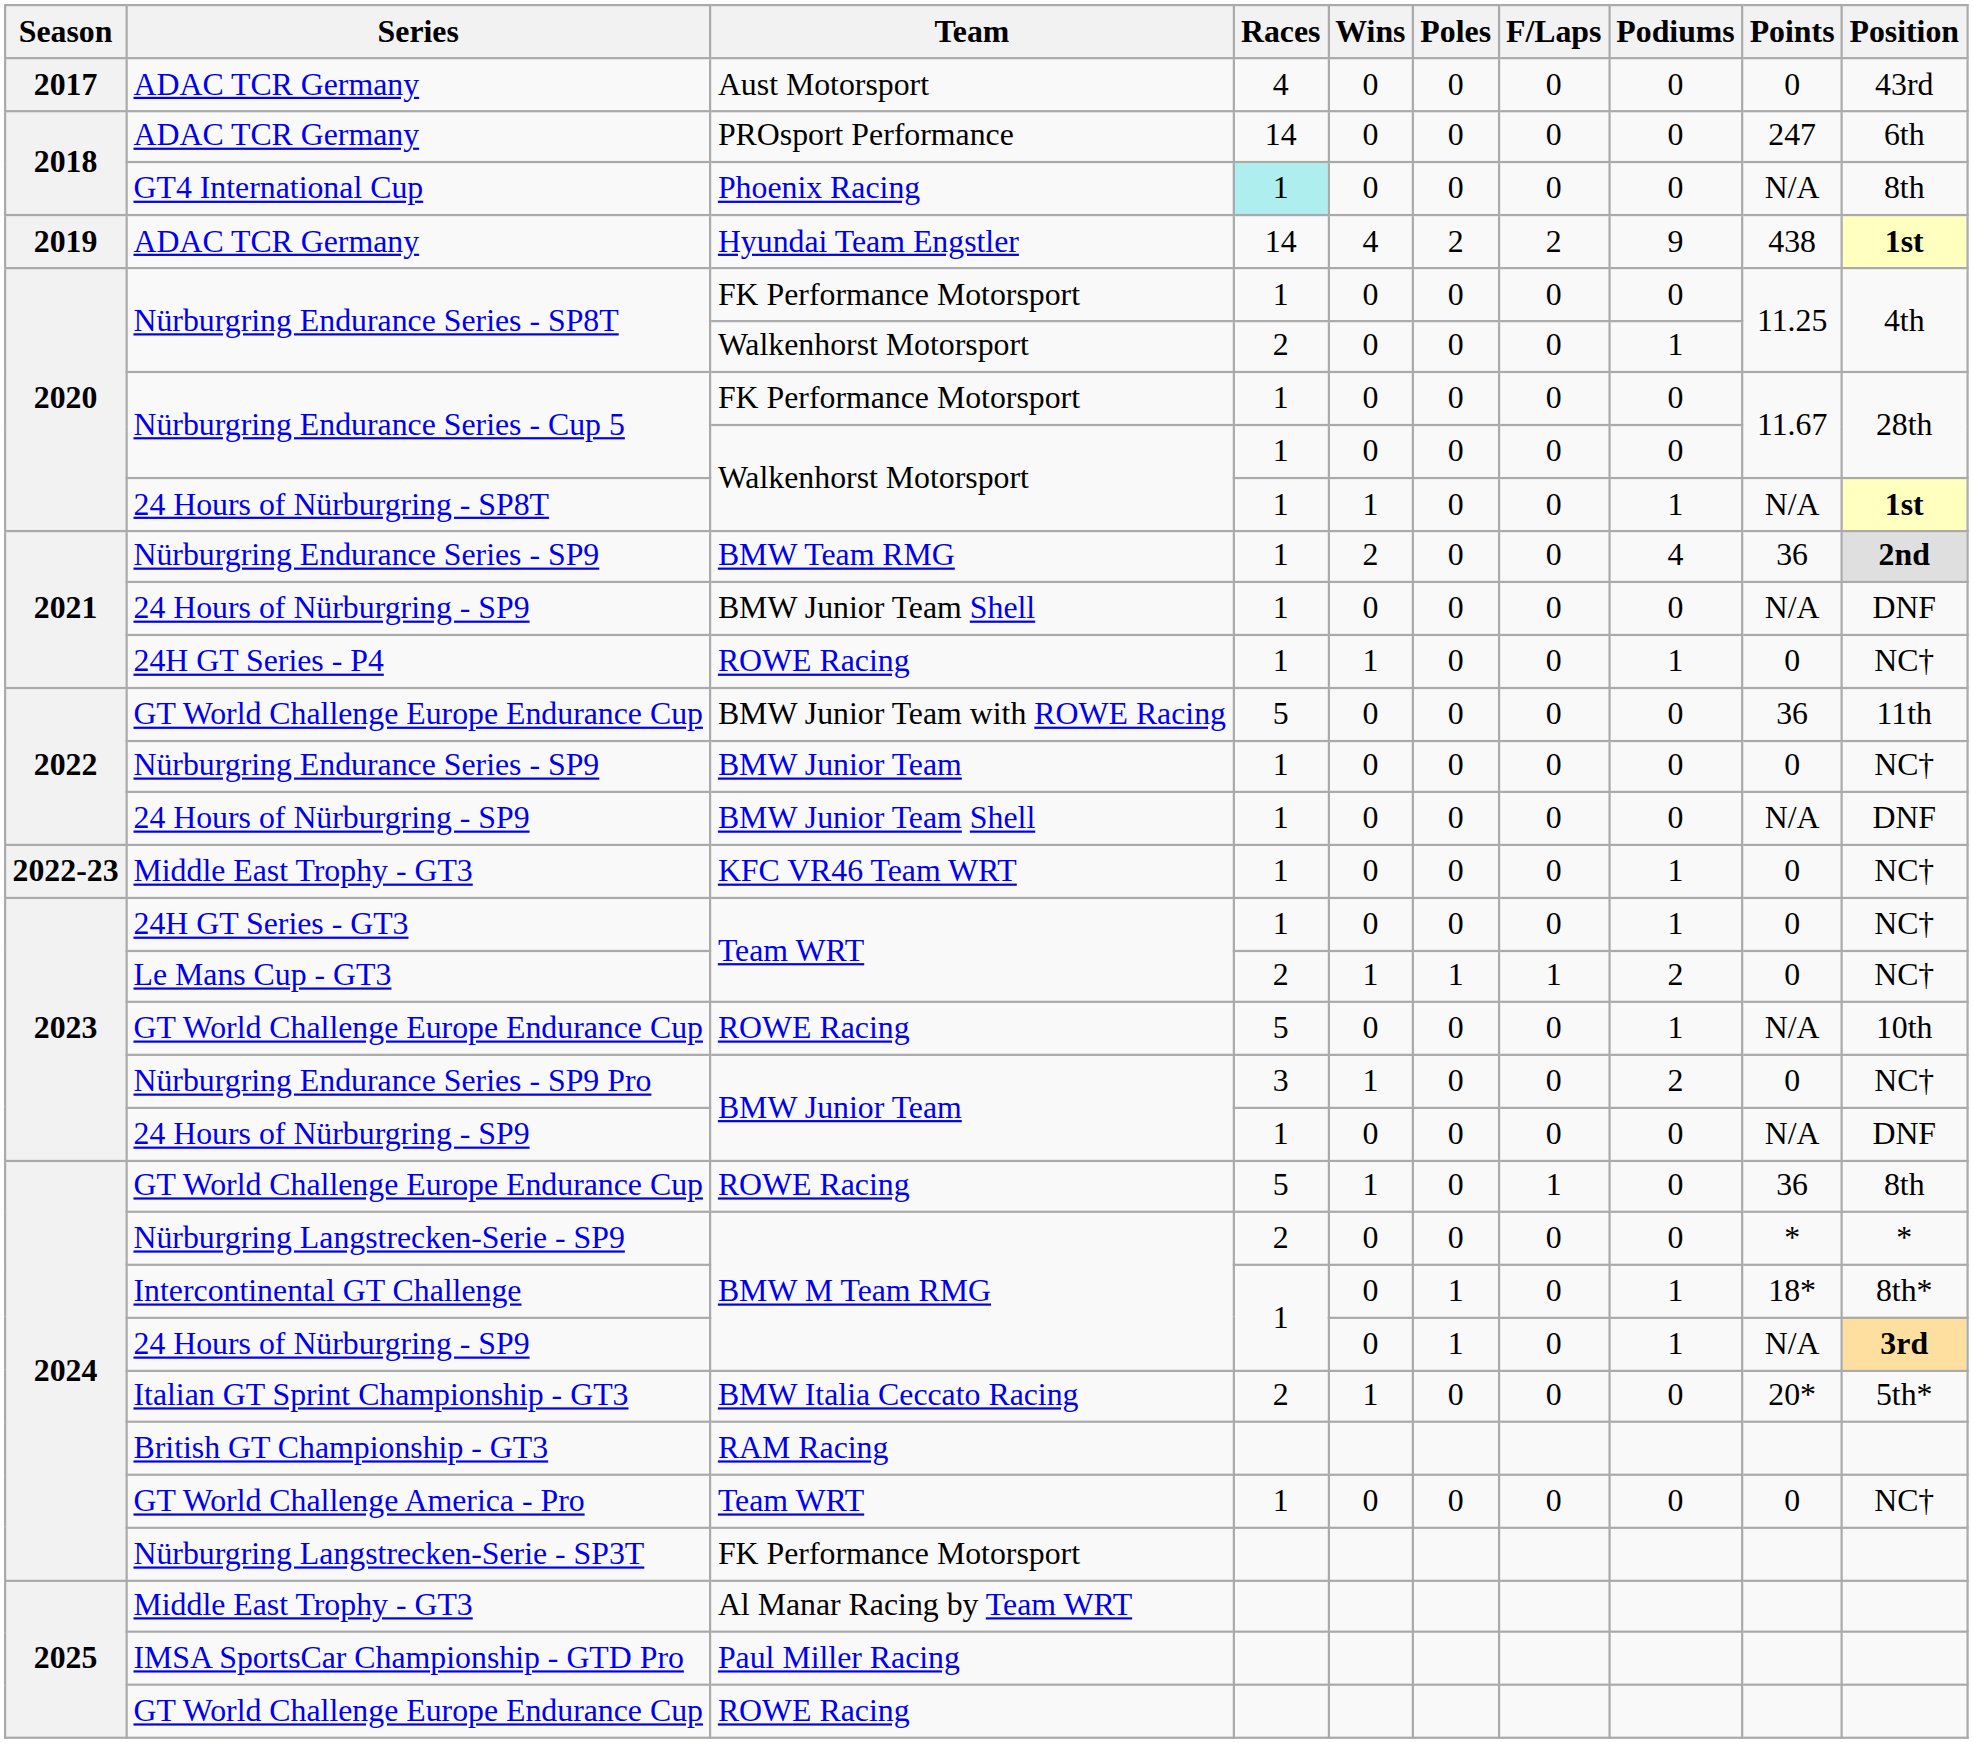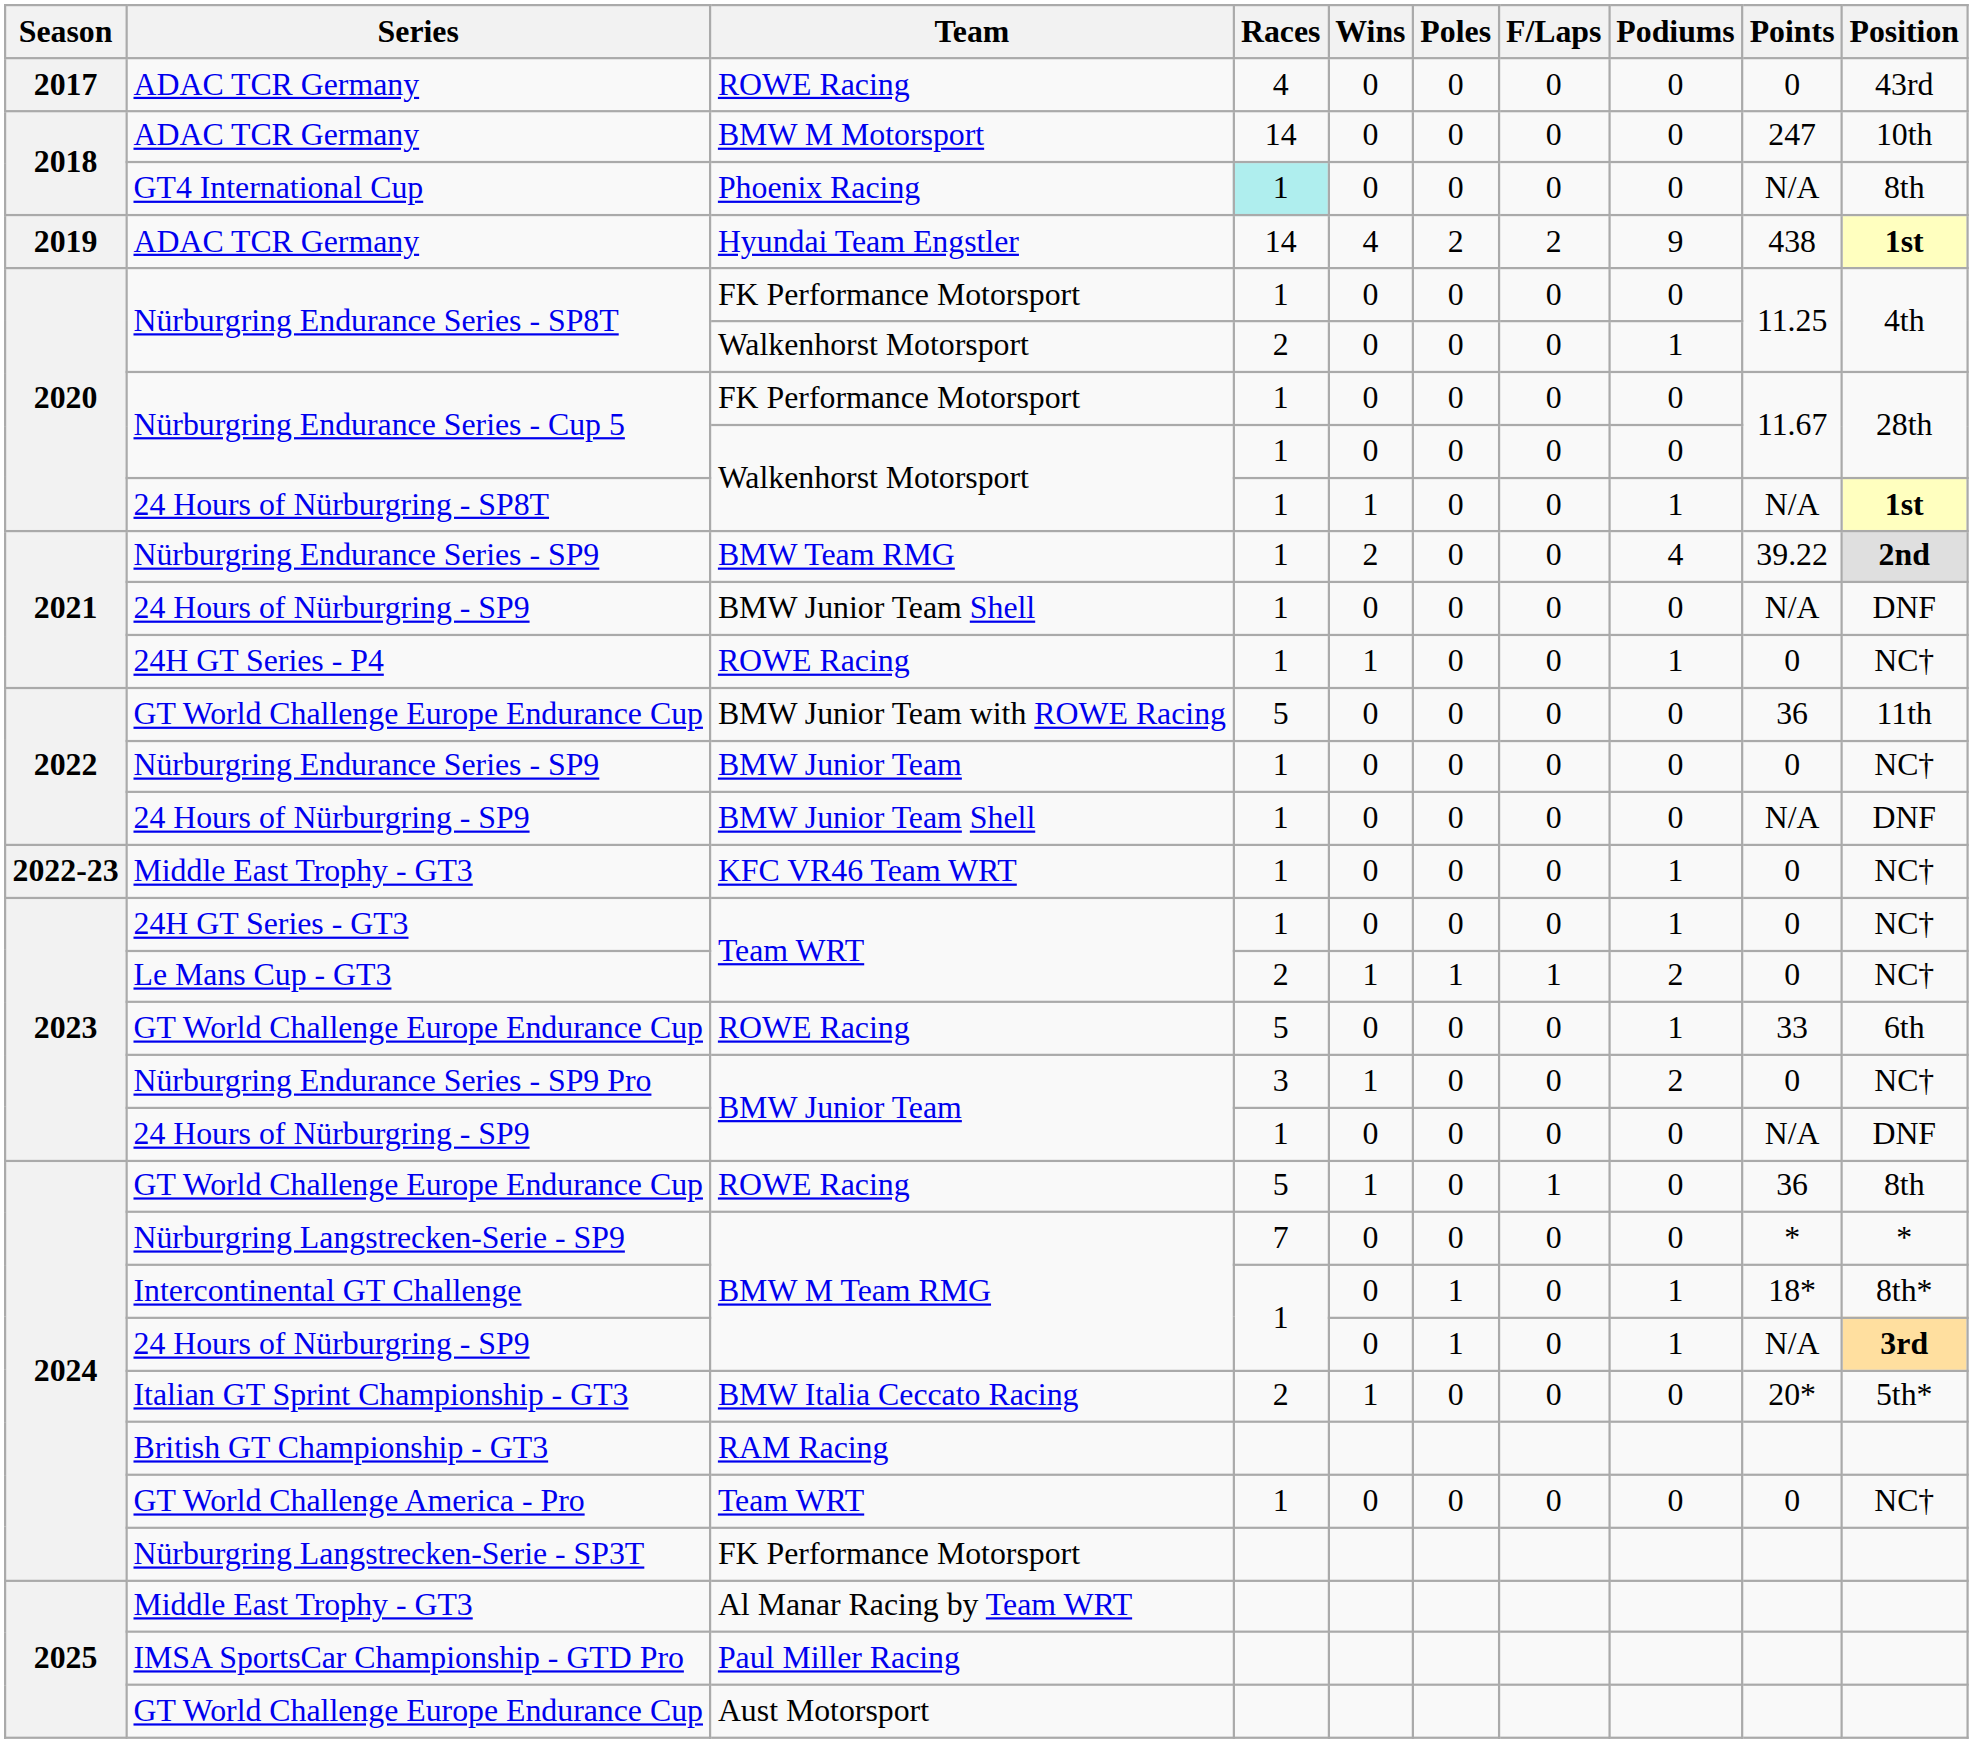 <table class="wikitable" style="font-size: 90%; text-align:center">
 <tr>
 <th>Season</th>
 <th>Series</th>
 <th>Team</th>
 <th>Races</th>
 <th>Wins</th>
 <th>Poles</th>
 <th>F/Laps</th>
 <th>Podiums</th>
 <th>Points</th>
 <th>Position</th>
 </tr>
 <tr>
 <th>2017</th>
 <td align="left"><a href='#'>ADAC TCR Germany</a></td>
-<td align="left">Aust Motorsport</td>
+<td align="left"><a href='#'>ROWE Racing</a></td>
 <td>4</td>
 <td>0</td>
 <td>0</td>
 <td>0</td>
 <td>0</td>
 <td>0</td>
 <td>43rd</td>
 </tr>
 <tr>
 <th rowspan="2">2018</th>
 <td align="left"><a href='#'>ADAC TCR Germany</a></td>
-<td align="left">PROsport Performance</td>
+<td align="left"><a href='#'>BMW M Motorsport</a></td>
 <td>14</td>
 <td>0</td>
 <td>0</td>
 <td>0</td>
 <td>0</td>
 <td>247</td>
-<td>6th</td>
+<td>10th</td>
 </tr>
 <tr>
 <td align="left"><a href='#'>GT4 International Cup</a></td>
 <td align="left"><a href='#'>Phoenix Racing</a></td>
 <td style="background: paleturquoise;">1</td>
 <td>0</td>
 <td>0</td>
 <td>0</td>
 <td>0</td>
 <td>N/A</td>
 <td>8th</td>
 </tr>
 <tr>
 <th>2019</th>
 <td align="left"><a href='#'>ADAC TCR Germany</a></td>
 <td align="left"><a href='#'>Hyundai Team Engstler</a></td>
 <td>14</td>
 <td>4</td>
 <td>2</td>
 <td>2</td>
 <td>9</td>
 <td>438</td>
 <td style="background:#FFFFBF;"><strong>1st</strong></td>
 </tr>
 <tr>
 <th rowspan="5">2020</th>
 <td rowspan="2" align="left"><a href='#'>Nürburgring Endurance Series - SP8T</a></td>
 <td align="left">FK Performance Motorsport</td>
 <td>1</td>
 <td>0</td>
 <td>0</td>
 <td>0</td>
 <td>0</td>
 <td rowspan="2">11.25</td>
 <td rowspan="2">4th</td>
 </tr>
 <tr>
 <td align="left">Walkenhorst Motorsport</td>
 <td>2</td>
 <td>0</td>
 <td>0</td>
 <td>0</td>
 <td>1</td>
 </tr>
 <tr>
 <td rowspan="2" align="left"><a href='#'>Nürburgring Endurance Series - Cup 5</a></td>
 <td align="left">FK Performance Motorsport</td>
 <td>1</td>
 <td>0</td>
 <td>0</td>
 <td>0</td>
 <td>0</td>
 <td rowspan="2">11.67</td>
 <td rowspan="2">28th</td>
 </tr>
 <tr>
 <td rowspan="2" align="left">Walkenhorst Motorsport</td>
 <td>1</td>
 <td>0</td>
 <td>0</td>
 <td>0</td>
 <td>0</td>
 </tr>
 <tr>
 <td align="left"><a href='#'>24 Hours of Nürburgring - SP8T</a></td>
 <td>1</td>
 <td>1</td>
 <td>0</td>
 <td>0</td>
 <td>1</td>
 <td>N/A</td>
 <td style="background:#FFFFBF;"><strong>1st</strong></td>
 </tr>
 <tr>
 <th rowspan="3">2021</th>
 <td align="left"><a href='#'>Nürburgring Endurance Series - SP9</a></td>
 <td align="left"><a href='#'>BMW Team RMG</a></td>
 <td>1</td>
 <td>2</td>
 <td>0</td>
 <td>0</td>
 <td>4</td>
-<td>36</td>
+<td>39.22</td>
 <td style="background:#DFDFDF;"><strong>2nd</strong></td>
 </tr>
 <tr>
 <td align="left"><a href='#'>24 Hours of Nürburgring - SP9</a></td>
 <td align="left">BMW Junior Team <a href='#'>Shell</a></td>
 <td>1</td>
 <td>0</td>
 <td>0</td>
 <td>0</td>
 <td>0</td>
 <td>N/A</td>
 <td>DNF</td>
 </tr>
 <tr>
 <td align="left"><a href='#'>24H GT Series - P4</a></td>
 <td align="left"><a href='#'>ROWE Racing</a></td>
 <td>1</td>
 <td>1</td>
 <td>0</td>
 <td>0</td>
 <td>1</td>
 <td>0</td>
 <td>NC†</td>
 </tr>
 <tr>
 <th rowspan="3">2022</th>
 <td align="left"><a href='#'>GT World Challenge Europe Endurance Cup</a></td>
 <td align="left">BMW Junior Team with <a href='#'>ROWE Racing</a></td>
 <td>5</td>
 <td>0</td>
 <td>0</td>
 <td>0</td>
 <td>0</td>
 <td>36</td>
 <td>11th</td>
 </tr>
 <tr>
 <td align="left"><a href='#'>Nürburgring Endurance Series - SP9</a></td>
 <td align="left"><a href='#'>BMW Junior Team</a></td>
 <td>1</td>
 <td>0</td>
 <td>0</td>
 <td>0</td>
 <td>0</td>
 <td>0</td>
 <td>NC†</td>
 </tr>
 <tr>
 <td align="left"><a href='#'>24 Hours of Nürburgring - SP9</a></td>
 <td align=left><a href='#'>BMW Junior Team</a> <a href='#'>Shell</a></td>
 <td>1</td>
 <td>0</td>
 <td>0</td>
 <td>0</td>
 <td>0</td>
 <td>N/A</td>
 <td>DNF</td>
 </tr>
 <tr>
 <th>2022-23</th>
 <td align=left><a href='#'>Middle East Trophy - GT3</a></td>
 <td align=left><a href='#'>KFC VR46 Team WRT</a></td>
 <td>1</td>
 <td>0</td>
 <td>0</td>
 <td>0</td>
 <td>1</td>
 <td>0</td>
 <td>NC†</td>
 </tr>
 <tr>
 <th rowspan="5">2023</th>
 <td align="left"><a href='#'>24H GT Series - GT3</a></td>
 <td rowspan="2" align="left"><a href='#'>Team WRT</a></td>
 <td>1</td>
 <td>0</td>
 <td>0</td>
 <td>0</td>
 <td>1</td>
 <td>0</td>
 <td>NC†</td>
 </tr>
 <tr>
 <td align=left><a href='#'>Le Mans Cup - GT3</a></td>
 <td>2</td>
 <td>1</td>
 <td>1</td>
 <td>1</td>
 <td>2</td>
 <td>0</td>
 <td>NC†</td>
 </tr>
 <tr>
 <td align="left"><a href='#'>GT World Challenge Europe Endurance Cup</a></td>
 <td align="left"><a href='#'>ROWE Racing</a></td>
 <td>5</td>
 <td>0</td>
 <td>0</td>
 <td>0</td>
 <td>1</td>
-<td>N/A</td>
-<td>10th</td>
+<td>33</td>
+<td>6th</td>
 </tr>
 <tr>
 <td align="left"><a href='#'>Nürburgring Endurance Series - SP9 Pro</a></td>
 <td rowspan="2" align="left"><a href='#'>BMW Junior Team</a></td>
 <td>3</td>
 <td>1</td>
 <td>0</td>
 <td>0</td>
 <td>2</td>
 <td>0</td>
 <td>NC†</td>
 </tr>
 <tr>
 <td align=left><a href='#'>24 Hours of Nürburgring - SP9</a></td>
 <td>1</td>
 <td>0</td>
 <td>0</td>
 <td>0</td>
 <td>0</td>
 <td>N/A</td>
 <td>DNF</td>
 </tr>
 <tr>
 <th rowspan="8">2024</th>
 <td align=left><a href='#'>GT World Challenge Europe Endurance Cup</a></td>
 <td align=left><a href='#'>ROWE Racing</a></td>
 <td>5</td>
 <td>1</td>
 <td>0</td>
 <td>1</td>
 <td>0</td>
 <td>36</td>
 <td>8th</td>
 </tr>
 <tr>
 <td align=left><a href='#'>Nürburgring Langstrecken-Serie - SP9</a></td>
 <td rowspan="3" align="left"><a href='#'>BMW M Team RMG</a></td>
-<td>2</td>
+<td>7</td>
 <td>0</td>
 <td>0</td>
 <td>0</td>
 <td>0</td>
 <td>*</td>
 <td>*</td>
 </tr>
 <tr>
 <td align=left><a href='#'>Intercontinental GT Challenge</a></td>
 <td rowspan="2">1</td>
 <td>0</td>
 <td>1</td>
 <td>0</td>
 <td>1</td>
 <td>18*</td>
 <td>8th*</td>
 </tr>
 <tr>
 <td align=left><a href='#'>24 Hours of Nürburgring - SP9</a></td>
 <td>0</td>
 <td>1</td>
 <td>0</td>
 <td>1</td>
 <td>N/A</td>
 <td style="background:#FFDF9F;"><strong>3rd</strong></td>
 </tr>
 <tr>
 <td align=left><a href='#'>Italian GT Sprint Championship - GT3</a></td>
 <td align=left><a href='#'>BMW Italia Ceccato Racing</a></td>
 <td>2</td>
 <td>1</td>
 <td>0</td>
 <td>0</td>
 <td>0</td>
 <td>20*</td>
 <td>5th*</td>
 </tr>
 <tr>
 <td align=left><a href='#'>British GT Championship - GT3</a></td>
 <td align=left><a href='#'>RAM Racing</a></td>
 <td></td>
 <td></td>
 <td></td>
 <td></td>
 <td></td>
 <td></td>
 <td></td>
 </tr>
 <tr>
 <td align=left><a href='#'>GT World Challenge America - Pro</a></td>
 <td align=left><a href='#'>Team WRT</a></td>
 <td>1</td>
 <td>0</td>
 <td>0</td>
 <td>0</td>
 <td>0</td>
 <td>0</td>
 <td>NC†</td>
 </tr>
 <tr>
 <td align=left><a href='#'>Nürburgring Langstrecken-Serie - SP3T</a></td>
 <td align=left>FK Performance Motorsport</td>
 <td></td>
 <td></td>
 <td></td>
 <td></td>
 <td></td>
 <td></td>
 <td></td>
 </tr>
 <tr>
 <th rowspan="3">2025</th>
 <td align=left><a href='#'>Middle East Trophy - GT3</a></td>
 <td align=left>Al Manar Racing by <a href='#'>Team WRT</a></td>
 <td></td>
 <td></td>
 <td></td>
 <td></td>
 <td></td>
 <td></td>
 <td></td>
 </tr>
 <tr>
 <td align=left><a href='#'>IMSA SportsCar Championship - GTD Pro</a></td>
 <td align=left><a href='#'>Paul Miller Racing</a></td>
 <td></td>
 <td></td>
 <td></td>
 <td></td>
 <td></td>
 <td></td>
 <td></td>
 </tr>
 <tr>
 <td align="left"><a href='#'>GT World Challenge Europe Endurance Cup</a></td>
-<td align="left"><a href='#'>ROWE Racing</a></td>
+<td align="left">Aust Motorsport</td>
 <td></td>
 <td></td>
 <td></td>
 <td></td>
 <td></td>
 <td></td>
 <td></td>
 </tr>
 </table>
